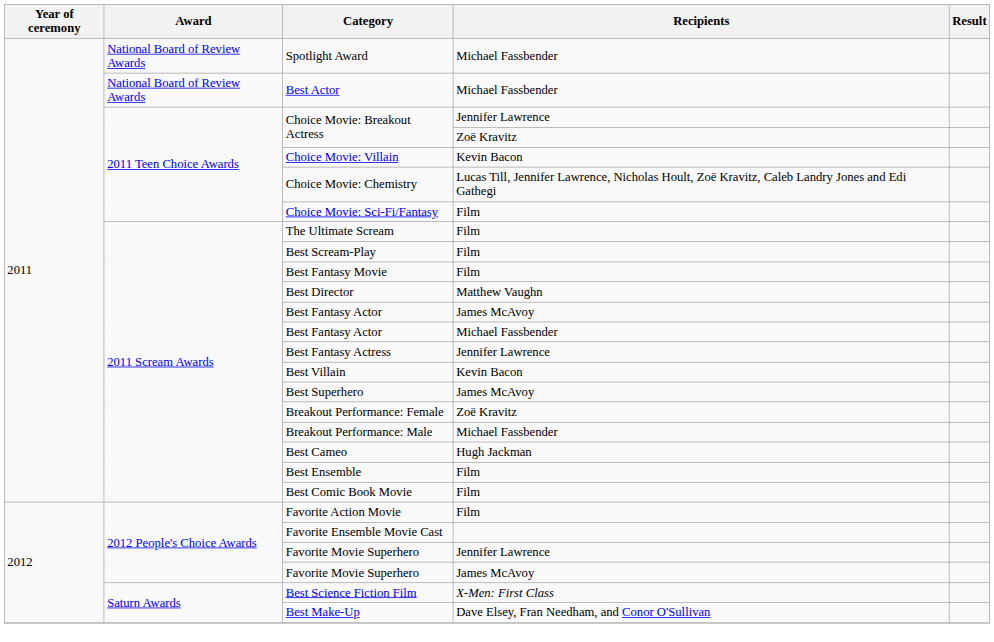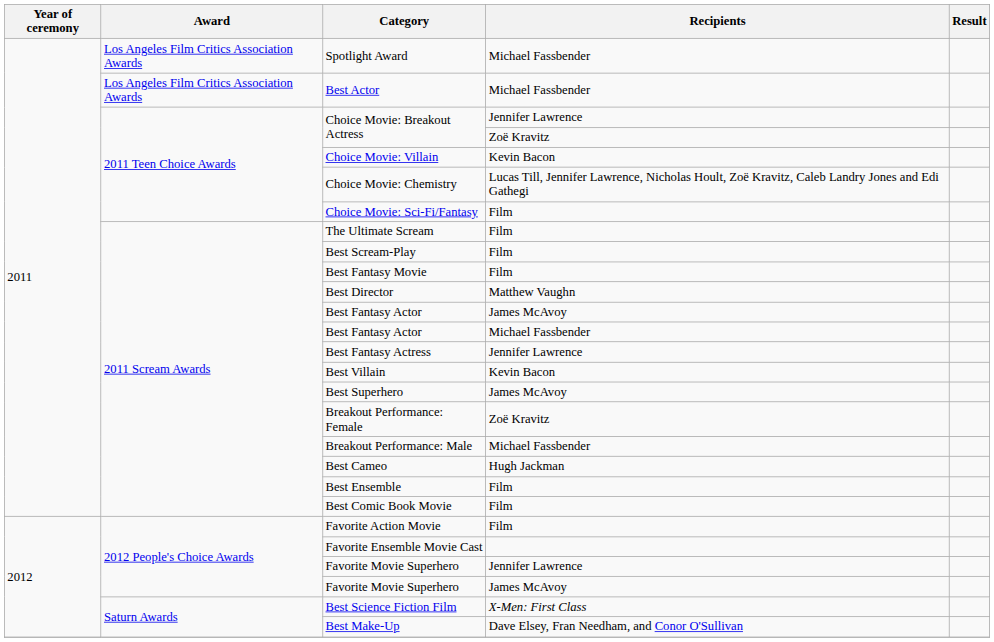 <table class="wikitable sortable">
 <tr>
 <th>Year of ceremony</th>
 <th>Award</th>
 <th>Category</th>
 <th>Recipients</th>
 <th>Result</th>
 </tr>
 <tr>
 <td rowspan="21">2011</td>
-<td><a href='#'>National Board of Review Awards</a></td>
+<td><a href='#'>Los Angeles Film Critics Association Awards</a></td>
 <td>Spotlight Award</td>
 <td>Michael Fassbender </td>
 <td></td>
 </tr>
 <tr>
-<td><a href='#'>National Board of Review Awards</a></td>
+<td><a href='#'>Los Angeles Film Critics Association Awards</a></td>
 <td><a href='#'>Best Actor</a></td>
 <td>Michael Fassbender </td>
 <td></td>
 </tr>
 <tr>
 <td rowspan="5"><a href='#'>2011 Teen Choice Awards</a></td>
 <td rowspan="2">Choice Movie: Breakout Actress</td>
 <td>Jennifer Lawrence</td>
 <td></td>
 </tr>
 <tr>
 <td>Zoë Kravitz</td>
 <td></td>
 </tr>
 <tr>
 <td><a href='#'>Choice Movie: Villain</a></td>
 <td>Kevin Bacon</td>
 <td></td>
 </tr>
 <tr>
 <td>Choice Movie: Chemistry</td>
 <td>Lucas Till, Jennifer Lawrence, Nicholas Hoult, Zoë Kravitz, Caleb Landry Jones and Edi Gathegi</td>
 <td></td>
 </tr>
 <tr>
 <td><a href='#'>Choice Movie: Sci-Fi/Fantasy</a></td>
 <td>Film</td>
 <td></td>
 </tr>
 <tr>
 <td rowspan="14"><a href='#'>2011 Scream Awards</a></td>
 <td>The Ultimate Scream</td>
 <td>Film</td>
 <td></td>
 </tr>
 <tr>
 <td>Best Scream-Play</td>
 <td>Film</td>
 <td></td>
 </tr>
 <tr>
 <td>Best Fantasy Movie</td>
 <td>Film</td>
 <td></td>
 </tr>
 <tr>
 <td>Best Director</td>
 <td>Matthew Vaughn</td>
 <td></td>
 </tr>
 <tr>
 <td>Best Fantasy Actor</td>
 <td>James McAvoy</td>
 <td></td>
 </tr>
 <tr>
 <td>Best Fantasy Actor</td>
 <td>Michael Fassbender</td>
 <td></td>
 </tr>
 <tr>
 <td>Best Fantasy Actress</td>
 <td>Jennifer Lawrence</td>
 <td></td>
 </tr>
 <tr>
 <td>Best Villain</td>
 <td>Kevin Bacon</td>
 <td></td>
 </tr>
 <tr>
 <td>Best Superhero</td>
 <td>James McAvoy</td>
 <td></td>
 </tr>
 <tr>
 <td>Breakout Performance: Female</td>
 <td>Zoë Kravitz</td>
 <td></td>
 </tr>
 <tr>
 <td>Breakout Performance: Male</td>
 <td>Michael Fassbender</td>
 <td></td>
 </tr>
 <tr>
 <td>Best Cameo</td>
 <td>Hugh Jackman</td>
 <td></td>
 </tr>
 <tr>
 <td>Best Ensemble</td>
 <td>Film</td>
 <td></td>
 </tr>
 <tr>
 <td>Best Comic Book Movie</td>
 <td>Film</td>
 <td></td>
 </tr>
 <tr>
 <td rowspan="6">2012</td>
 <td rowspan="4"><a href='#'>2012 People's Choice Awards</a></td>
 <td>Favorite Action Movie</td>
 <td>Film</td>
 <td></td>
 </tr>
 <tr>
 <td>Favorite Ensemble Movie Cast</td>
 <td></td>
 <td></td>
 </tr>
 <tr>
 <td>Favorite Movie Superhero</td>
 <td>Jennifer Lawrence</td>
 <td></td>
 </tr>
 <tr>
 <td>Favorite Movie Superhero</td>
 <td>James McAvoy</td>
 <td></td>
 </tr>
 <tr>
 <td rowspan="2"><a href='#'>Saturn Awards</a></td>
 <td><a href='#'>Best Science Fiction Film</a></td>
 <td><em>X-Men: First Class</em></td>
 <td></td>
 </tr>
 <tr>
 <td><a href='#'>Best Make-Up</a></td>
 <td>Dave Elsey, Fran Needham, and <a href='#'>Conor O'Sullivan</a></td>
 <td></td>
 </tr>
 <tr>
 </tr>
 </table>
